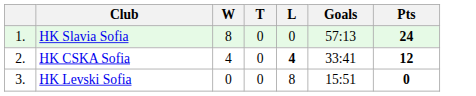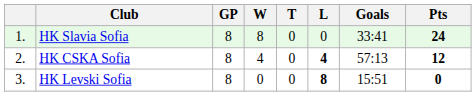 <table class="wikitable">
 <tr>
 <th width="30"></th>
 <th width="200">Club</th>
+<th width="30">GP</th>
 <th width="30">W</th>
 <th width="30">T</th>
 <th width="30">L</th>
 <th width="70">Goals</th>
 <th width="70">Pts</th>
 </tr>
 <tr bgcolor="#e6fae6" align="center">
 <td>1.</td>
 <td align="left"><a href='#'>HK Slavia Sofia</a></td>
 <td>8</td>
+<td>8</td>
 <td>0</td>
 <td>0</td>
-<td>57:13</td>
+<td>33:41</td>
 <td><strong>24</strong></td>
 </tr>
 <tr bgcolor="#FFFFFF" align="center">
 <td>2.</td>
 <td align="left"><a href='#'>HK CSKA Sofia</a></td>
+<td>8</td>
 <td>4</td>
 <td>0</td>
 <td><strong>4</strong></td>
-<td>33:41</td>
+<td>57:13</td>
 <td><strong>12</strong></td>
 </tr>
 <tr bgcolor="#FFFFFF" align="center">
 <td>3.</td>
 <td align="left"><a href='#'>HK Levski Sofia</a></td>
+<td>8</td>
 <td>0</td>
 <td>0</td>
-<td>8</td>
+<td><strong>8</strong></td>
 <td>15:51</td>
 <td><strong>0</strong></td>
 </tr>
 </table>
